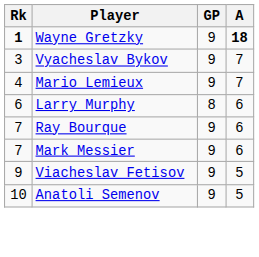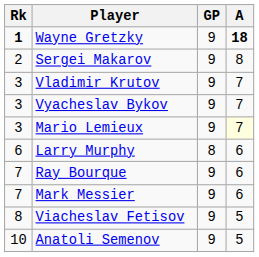 <table class="wikitable">
 <tr>
 <th width="20">Rk</th>
 <th width="150">Player</th>
 <th width="20">GP</th>
 <th width="20">A</th>
 </tr>
 <tr align=center>
 <td><strong>1</strong></td>
 <td align=left> <a href='#'>Wayne Gretzky</a></td>
 <td>9</td>
 <td><strong>18</strong></td>
 </tr>
 <tr align=center>
+<td>2</td>
+<td align=left> <a href='#'> Sergei Makarov</a></td>
+<td>9</td>
+<td>8</td>
+</tr>
+<tr align=center>
+<td>3</td>
+<td align=left> <a href='#'>Vladimir Krutov</a></td>
+<td>9</td>
+<td>7</td>
+</tr>
+<tr align=center>
 <td>3</td>
 <td align=left> <a href='#'>Vyacheslav Bykov</a></td>
 <td>9</td>
 <td>7</td>
 </tr>
 <tr align=center>
-<td>4</td>
+<td>3</td>
 <td align=left> <a href='#'>Mario Lemieux</a></td>
 <td>9</td>
-<td>7</td>
+<td style="background: lightyellow;">7</td>
 </tr>
 <tr align=center>
 <td>6</td>
 <td align=left> <a href='#'>Larry Murphy</a></td>
 <td>8</td>
 <td>6</td>
 </tr>
 <tr align=center>
 <td>7</td>
 <td align=left> <a href='#'>Ray Bourque</a></td>
 <td>9</td>
 <td>6</td>
 </tr>
 <tr align=center>
 <td>7</td>
 <td align=left> <a href='#'>Mark Messier</a></td>
 <td>9</td>
 <td>6</td>
 </tr>
 <tr align=center>
-<td>9</td>
+<td>8</td>
 <td align=left> <a href='#'>Viacheslav Fetisov</a></td>
 <td>9</td>
 <td>5</td>
 </tr>
 <tr align=center>
 <td>10</td>
 <td align=left> <a href='#'>Anatoli Semenov</a></td>
 <td>9</td>
 <td>5</td>
 </tr>
 </table>
